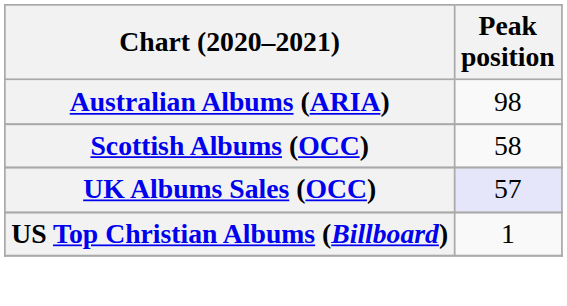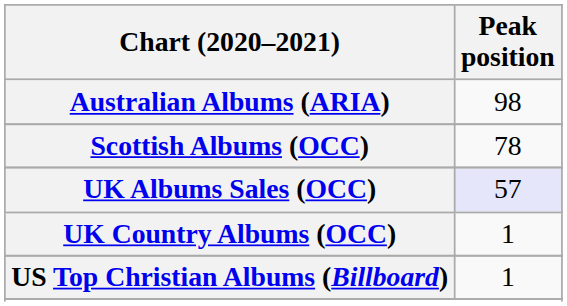 <table class="wikitable sortable plainrowheaders" style="text-align:center">
 <tr>
 <th scope="col">Chart (2020–2021)</th>
 <th scope="col">Peak<br>position</th>
 </tr>
 <tr>
 <th scope="row"><a href='#'>Australian Albums</a> (<a href='#'>ARIA</a>)</th>
 <td>98</td>
 </tr>
 <tr>
 </tr>
 <tr>
 <th scope="row"><a href='#'>Scottish Albums</a> (<a href='#'>OCC</a>)</th>
-<td>58</td>
+<td>78</td>
 </tr>
 <tr>
 </tr>
 <tr>
 <th scope="row"><a href='#'>UK Albums Sales</a> (<a href='#'>OCC</a>)</th>
 <td style="background: lavender;">57</td>
+</tr>
+<tr>
+<th scope="row"><a href='#'>UK Country Albums</a> (<a href='#'>OCC</a>)</th>
+<td>1</td>
 </tr>
 <tr>
 </tr>
 <tr>
 <th scope="row">US <a href='#'>Top Christian Albums</a> (<em><a href='#'>Billboard</a></em>)</th>
 <td>1</td>
 </tr>
 <tr>
 </tr>
 <tr>
 </tr>
 </table>
